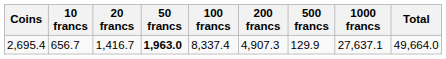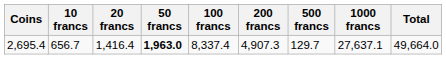 <table class="wikitable">
 <tr>
 <th>Coins</th>
 <th>10 francs</th>
 <th>20 francs</th>
 <th>50 francs</th>
 <th>100 francs</th>
 <th>200 francs</th>
 <th>500 francs</th>
 <th>1000 francs</th>
 <th>Total</th>
 </tr>
 <tr>
 <td>2,695.4</td>
 <td>656.7</td>
-<td>1,416.7</td>
+<td>1,416.4</td>
 <td><strong>1,963.0</strong></td>
 <td>8,337.4</td>
 <td>4,907.3</td>
-<td>129.9</td>
+<td>129.7</td>
 <td>27,637.1</td>
 <td>49,664.0</td>
 </tr>
 </table>
